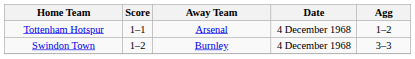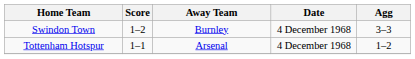 <table class="wikitable" style="text-align:center;">
 <tr>
 <th width=175>Home Team</th>
 <th width=20>Score</th>
 <th width=175>Away Team</th>
 <th width=125>Date</th>
 <th width= 75>Agg</th>
 </tr>
 <tr>
+<td><a href='#'>Swindon Town</a></td>
+<td>1–2</td>
+<td><a href='#'>Burnley</a></td>
+<td>4 December 1968</td>
+<td>3–3</td>
+</tr>
+<tr>
 <td><a href='#'>Tottenham Hotspur</a></td>
 <td>1–1</td>
 <td><a href='#'>Arsenal</a></td>
 <td>4 December 1968</td>
 <td>1–2</td>
 </tr>
 <tr>
-<td><a href='#'>Swindon Town</a></td>
-<td>1–2</td>
-<td><a href='#'>Burnley</a></td>
-<td>4 December 1968</td>
-<td>3–3</td>
-</tr>
-<tr>
 </tr>
 </table>
